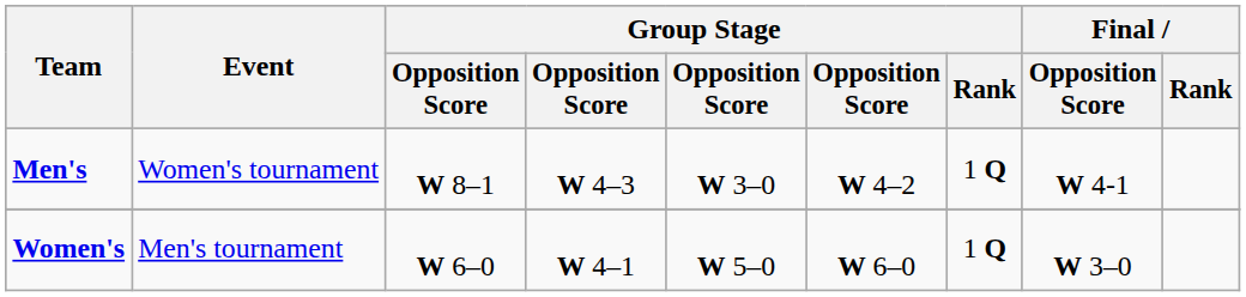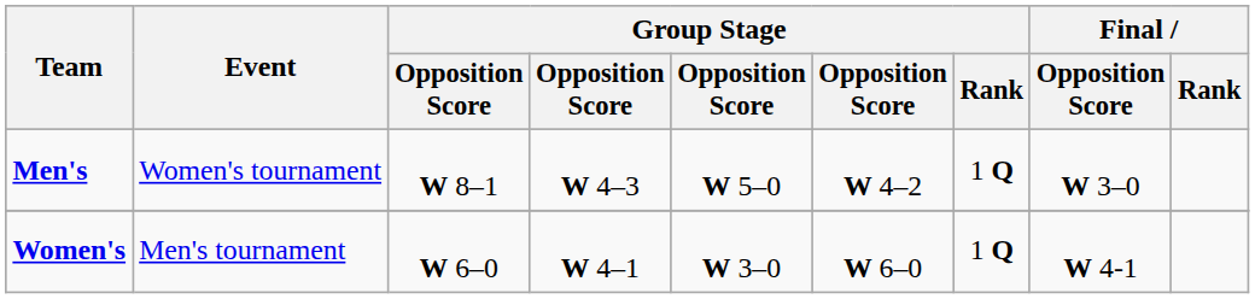 <table class="wikitable" style="font-size:90%">
 <tr>
 <th rowspan=2>Team</th>
 <th rowspan=2>Event</th>
 <th colspan=5>Group Stage</th>
 <th colspan=2>Final / </th>
 </tr>
 <tr style="font-size:95%">
 <th>Opposition<br>Score</th>
 <th>Opposition<br>Score</th>
 <th>Opposition<br>Score</th>
 <th>Opposition<br>Score</th>
 <th>Rank</th>
 <th>Opposition<br>Score</th>
 <th>Rank</th>
 </tr>
 <tr align=center>
 <td align=left><strong><a href='#'>Men's</a></strong></td>
 <td align=left><a href='#'>Women's tournament</a></td>
 <td><br><strong>W</strong> 8–1</td>
 <td><br><strong>W</strong> 4–3</td>
-<td><br><strong>W</strong> 3–0</td>
+<td><br><strong>W</strong> 5–0</td>
 <td><br><strong>W</strong> 4–2</td>
 <td>1 <strong>Q</strong></td>
-<td><br><strong>W</strong> 4-1</td>
+<td><br><strong>W</strong> 3–0</td>
 <td></td>
 </tr>
 <tr>
 </tr>
 <tr align=center>
 <td align=left><strong><a href='#'>Women's</a></strong></td>
 <td align=left><a href='#'>Men's tournament</a></td>
 <td><br><strong>W</strong> 6–0</td>
 <td><br><strong>W</strong> 4–1</td>
-<td><br><strong>W</strong> 5–0</td>
+<td><br><strong>W</strong> 3–0</td>
 <td><br><strong>W</strong> 6–0</td>
 <td>1 <strong>Q</strong></td>
-<td><br><strong>W</strong> 3–0</td>
+<td><br><strong>W</strong> 4-1</td>
 <td></td>
 </tr>
 </table>
